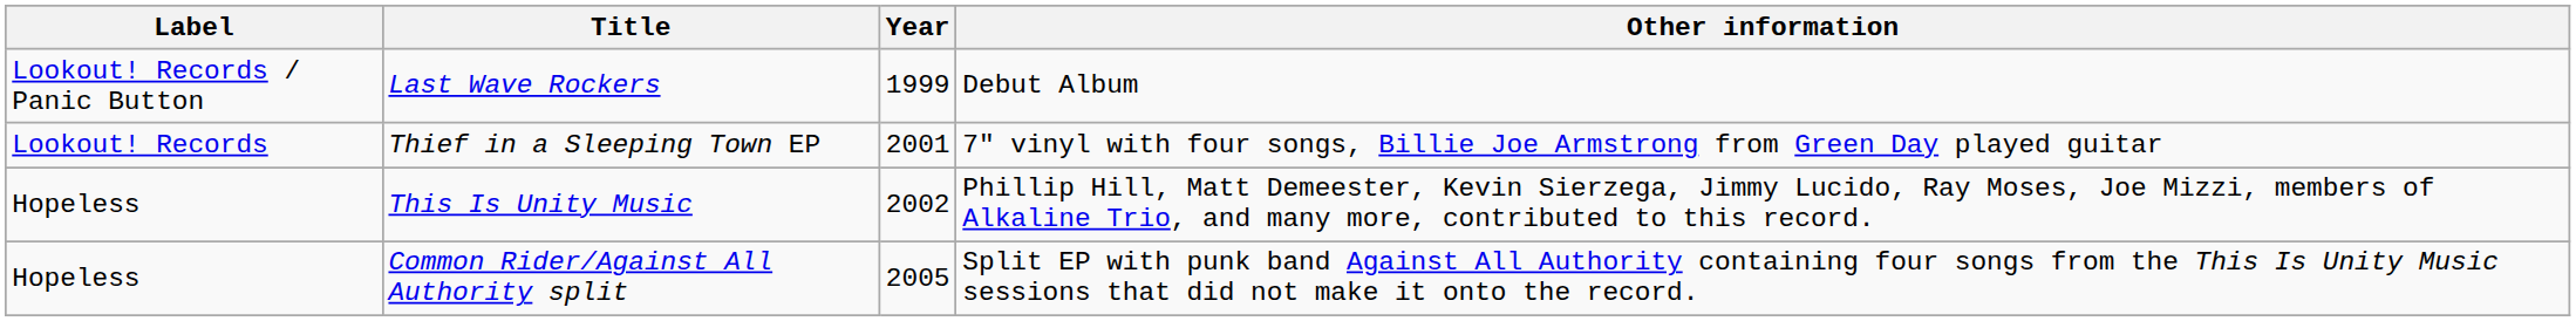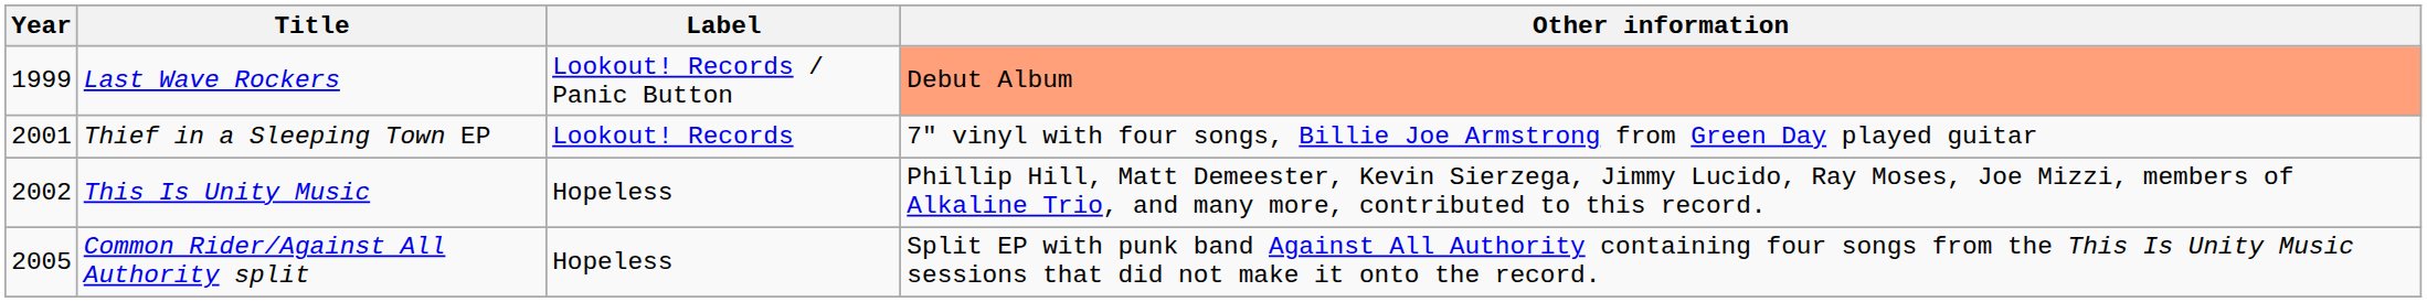 <table class="wikitable">
 <tr>
+<th>Year</th>
+<th>Title</th>
 <th>Label</th>
-<th>Title</th>
-<th>Year</th>
 <th>Other information</th>
 </tr>
 <tr>
+<td>1999</td>
+<td><em><a href='#'>Last Wave Rockers</a></em></td>
 <td><a href='#'>Lookout! Records</a> / Panic Button</td>
-<td><em><a href='#'>Last Wave Rockers</a></em></td>
-<td>1999</td>
-<td>Debut Album</td>
+<td style="background: lightsalmon;">Debut Album</td>
 </tr>
 <tr>
+<td>2001</td>
+<td><em>Thief in a Sleeping Town</em> EP</td>
 <td><a href='#'>Lookout! Records</a></td>
-<td><em>Thief in a Sleeping Town</em> EP</td>
-<td>2001</td>
 <td>7" vinyl with four songs, <a href='#'>Billie Joe Armstrong</a> from <a href='#'>Green Day</a> played guitar</td>
 </tr>
 <tr>
+<td>2002</td>
+<td><em><a href='#'>This Is Unity Music</a></em></td>
 <td>Hopeless</td>
-<td><em><a href='#'>This Is Unity Music</a></em></td>
-<td>2002</td>
 <td>Phillip Hill, Matt Demeester, Kevin Sierzega, Jimmy Lucido, Ray Moses, Joe Mizzi, members of <a href='#'>Alkaline Trio</a>, and many more, contributed to this record.</td>
 </tr>
 <tr>
+<td>2005</td>
+<td><em><a href='#'>Common Rider/Against All Authority</a> split</em></td>
 <td>Hopeless</td>
-<td><em><a href='#'>Common Rider/Against All Authority</a> split</em></td>
-<td>2005</td>
 <td>Split EP with punk band <a href='#'>Against All Authority</a> containing four songs from the <em>This Is Unity Music</em> sessions that did not make it onto the record.</td>
 </tr>
 </table>
